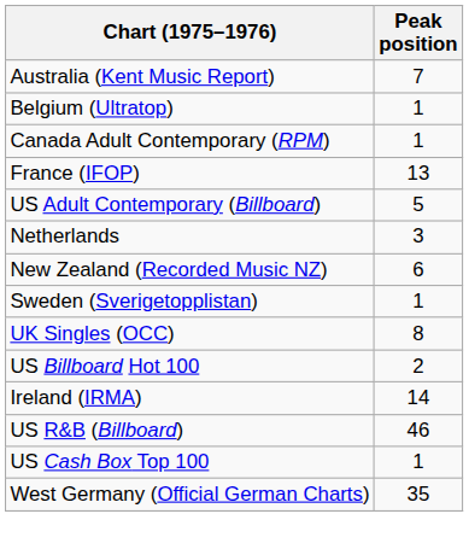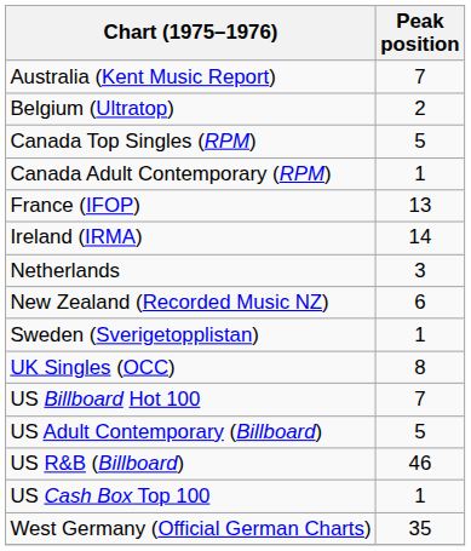 <table class="wikitable sortable">
 <tr>
 <th>Chart (1975–1976)</th>
 <th>Peak<br>position</th>
 </tr>
 <tr>
 <td>Australia (<a href='#'>Kent Music Report</a>)</td>
 <td style="text-align:center;">7</td>
 </tr>
 <tr>
 <td>Belgium (<a href='#'>Ultratop</a>)</td>
-<td style="text-align:center;">1</td>
+<td style="text-align:center;">2</td>
+</tr>
+<tr>
+<td>Canada Top Singles (<em><a href='#'>RPM</a></em>)</td>
+<td style="text-align:center;">5</td>
 </tr>
 <tr>
 <td>Canada Adult Contemporary (<em><a href='#'>RPM</a></em>)</td>
 <td style="text-align:center;">1</td>
 </tr>
 <tr>
 <td>France (<a href='#'>IFOP</a>)</td>
 <td align="center">13</td>
 </tr>
 <tr>
-<td>US <a href='#'>Adult Contemporary</a> (<em><a href='#'>Billboard</a></em>)</td>
-<td align="center">5</td>
+<td>Ireland (<a href='#'>IRMA</a>)</td>
+<td style="text-align:center;">14</td>
 </tr>
 <tr>
 <td>Netherlands</td>
 <td style="text-align:center;">3</td>
 </tr>
 <tr>
 <td>New Zealand (<a href='#'>Recorded Music NZ</a>)</td>
 <td style="text-align:center;">6</td>
 </tr>
 <tr>
 <td>Sweden (<a href='#'>Sverigetopplistan</a>)</td>
 <td style="text-align:center;">1</td>
 </tr>
 <tr>
 <td><a href='#'>UK Singles</a> (<a href='#'>OCC</a>)</td>
 <td style="text-align:center;">8</td>
 </tr>
 <tr>
 <td>US <em><a href='#'>Billboard</a></em> <a href='#'>Hot 100</a></td>
-<td style="text-align:center;">2</td>
+<td style="text-align:center;">7</td>
 </tr>
 <tr>
-<td>Ireland (<a href='#'>IRMA</a>)</td>
-<td style="text-align:center;">14</td>
+<td>US <a href='#'>Adult Contemporary</a> (<em><a href='#'>Billboard</a></em>)</td>
+<td align="center">5</td>
 </tr>
 <tr>
 <td>US <a href='#'>R&B</a> (<em><a href='#'>Billboard</a></em>)</td>
 <td style="text-align:center;">46</td>
 </tr>
 <tr>
 <td>US <a href='#'><em>Cash Box</em> Top 100</a></td>
 <td style="text-align:center;">1</td>
 </tr>
 <tr>
 <td>West Germany (<a href='#'>Official German Charts</a>)</td>
 <td style="text-align:center;">35</td>
 </tr>
 <tr>
 </tr>
 </table>
